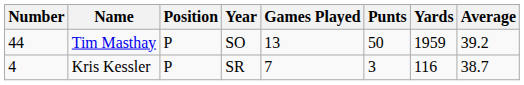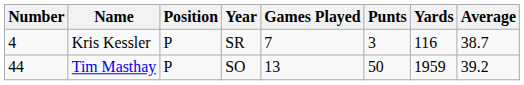 <table class="wikitable sortable mw-collapsible">
 <tr>
 <th>Number</th>
 <th>Name</th>
 <th>Position</th>
 <th>Year</th>
 <th>Games Played</th>
 <th>Punts</th>
 <th>Yards</th>
 <th>Average</th>
 </tr>
 <tr>
+<td>4</td>
+<td>Kris Kessler</td>
+<td>P</td>
+<td>SR</td>
+<td>7</td>
+<td>3</td>
+<td>116</td>
+<td>38.7</td>
+</tr>
+<tr>
 <td>44</td>
 <td><a href='#'>Tim Masthay</a></td>
 <td>P</td>
 <td>SO</td>
 <td>13</td>
 <td>50</td>
 <td>1959</td>
 <td>39.2</td>
 </tr>
-<tr>
-<td>4</td>
-<td>Kris Kessler</td>
-<td>P</td>
-<td>SR</td>
-<td>7</td>
-<td>3</td>
-<td>116</td>
-<td>38.7</td>
-</tr>
 </table>
